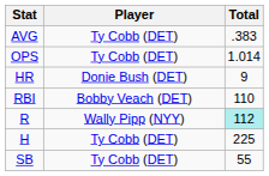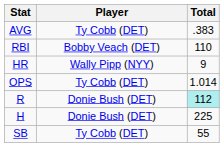 <table class="wikitable" style="text-align:center;">
 <tr>
 <th style="width:15%;">Stat</th>
 <th>Player</th>
 <th style="width:15%;">Total</th>
 </tr>
 <tr>
 <td><a href='#'>AVG</a></td>
 <td><a href='#'>Ty Cobb</a> (<a href='#'>DET</a>)</td>
 <td>.383</td>
 </tr>
 <tr>
+<td><a href='#'>RBI</a></td>
+<td><a href='#'>Bobby Veach</a> (<a href='#'>DET</a>)</td>
+<td>110</td>
+</tr>
+<tr>
+<td><a href='#'>HR</a></td>
+<td><a href='#'>Wally Pipp</a> (<a href='#'>NYY</a>)</td>
+<td>9</td>
+</tr>
+<tr>
 <td><a href='#'>OPS</a></td>
 <td><a href='#'>Ty Cobb</a> (<a href='#'>DET</a>)</td>
 <td>1.014</td>
 </tr>
 <tr>
-<td><a href='#'>HR</a></td>
+<td><a href='#'>R</a></td>
 <td><a href='#'>Donie Bush</a> (<a href='#'>DET</a>)</td>
-<td>9</td>
-</tr>
-<tr>
-<td><a href='#'>RBI</a></td>
-<td><a href='#'>Bobby Veach</a> (<a href='#'>DET</a>)</td>
-<td>110</td>
-</tr>
-<tr>
-<td><a href='#'>R</a></td>
-<td><a href='#'>Wally Pipp</a> (<a href='#'>NYY</a>)</td>
 <td style="background: paleturquoise;">112</td>
 </tr>
 <tr>
 <td><a href='#'>H</a></td>
-<td><a href='#'>Ty Cobb</a> (<a href='#'>DET</a>)</td>
+<td><a href='#'>Donie Bush</a> (<a href='#'>DET</a>)</td>
 <td>225</td>
 </tr>
 <tr>
 <td><a href='#'>SB</a></td>
 <td><a href='#'>Ty Cobb</a> (<a href='#'>DET</a>)</td>
 <td>55</td>
 </tr>
 </table>
